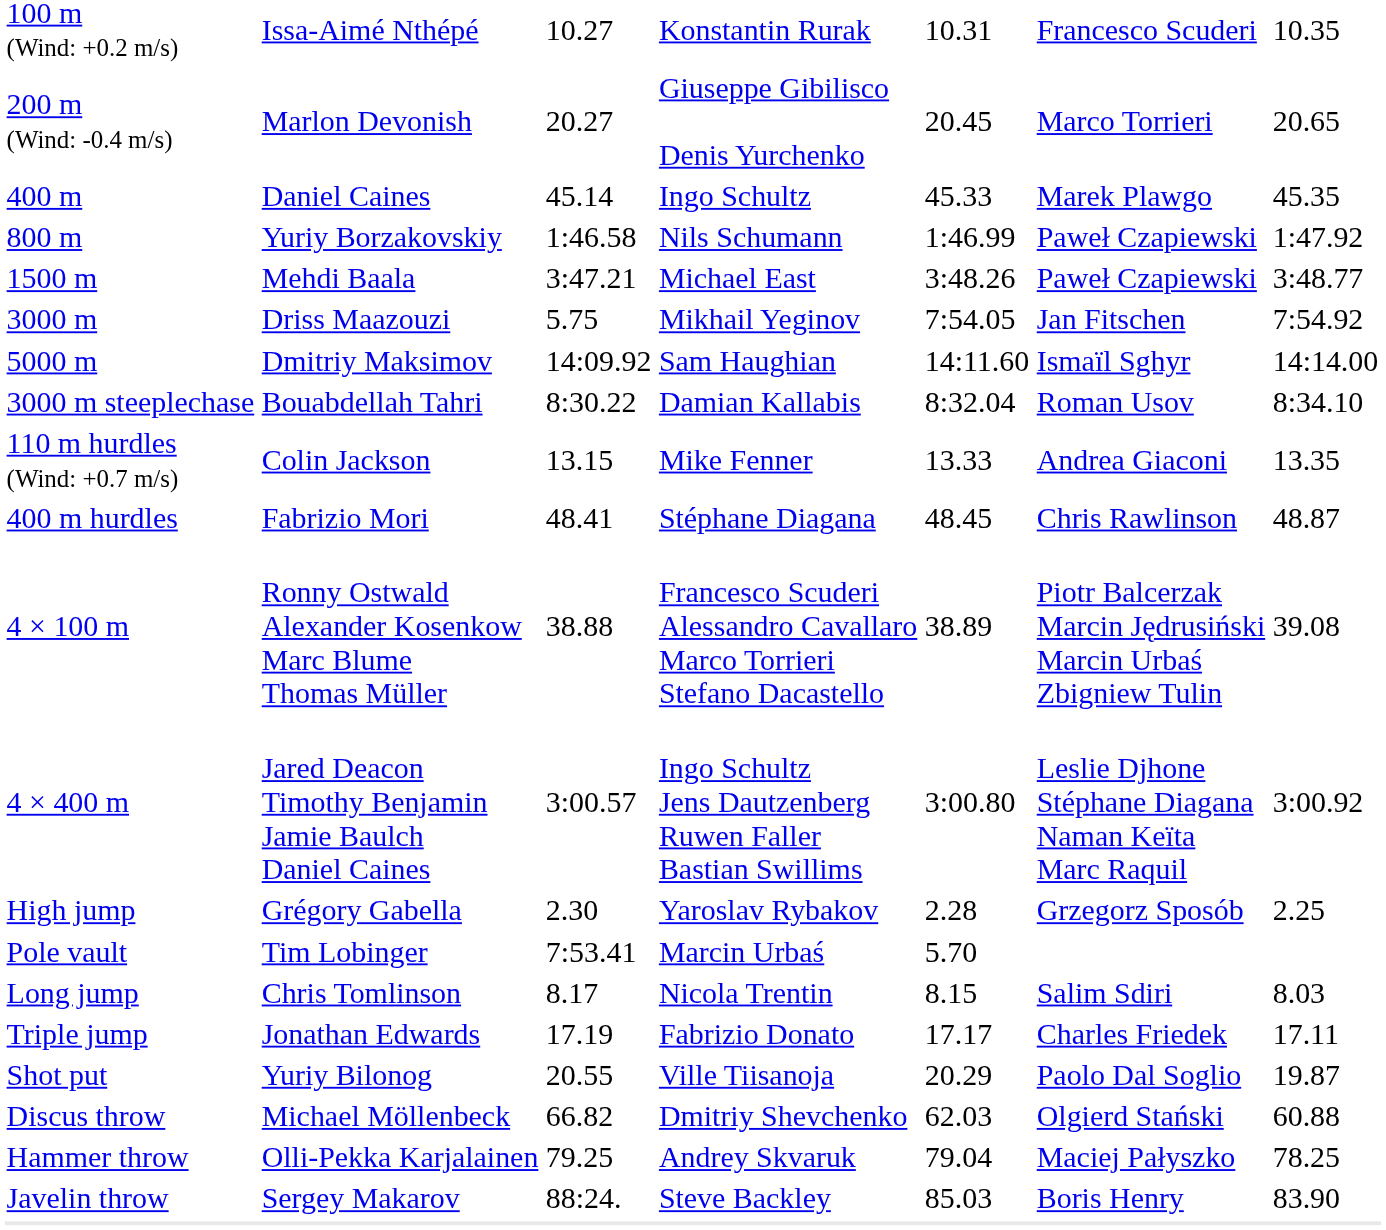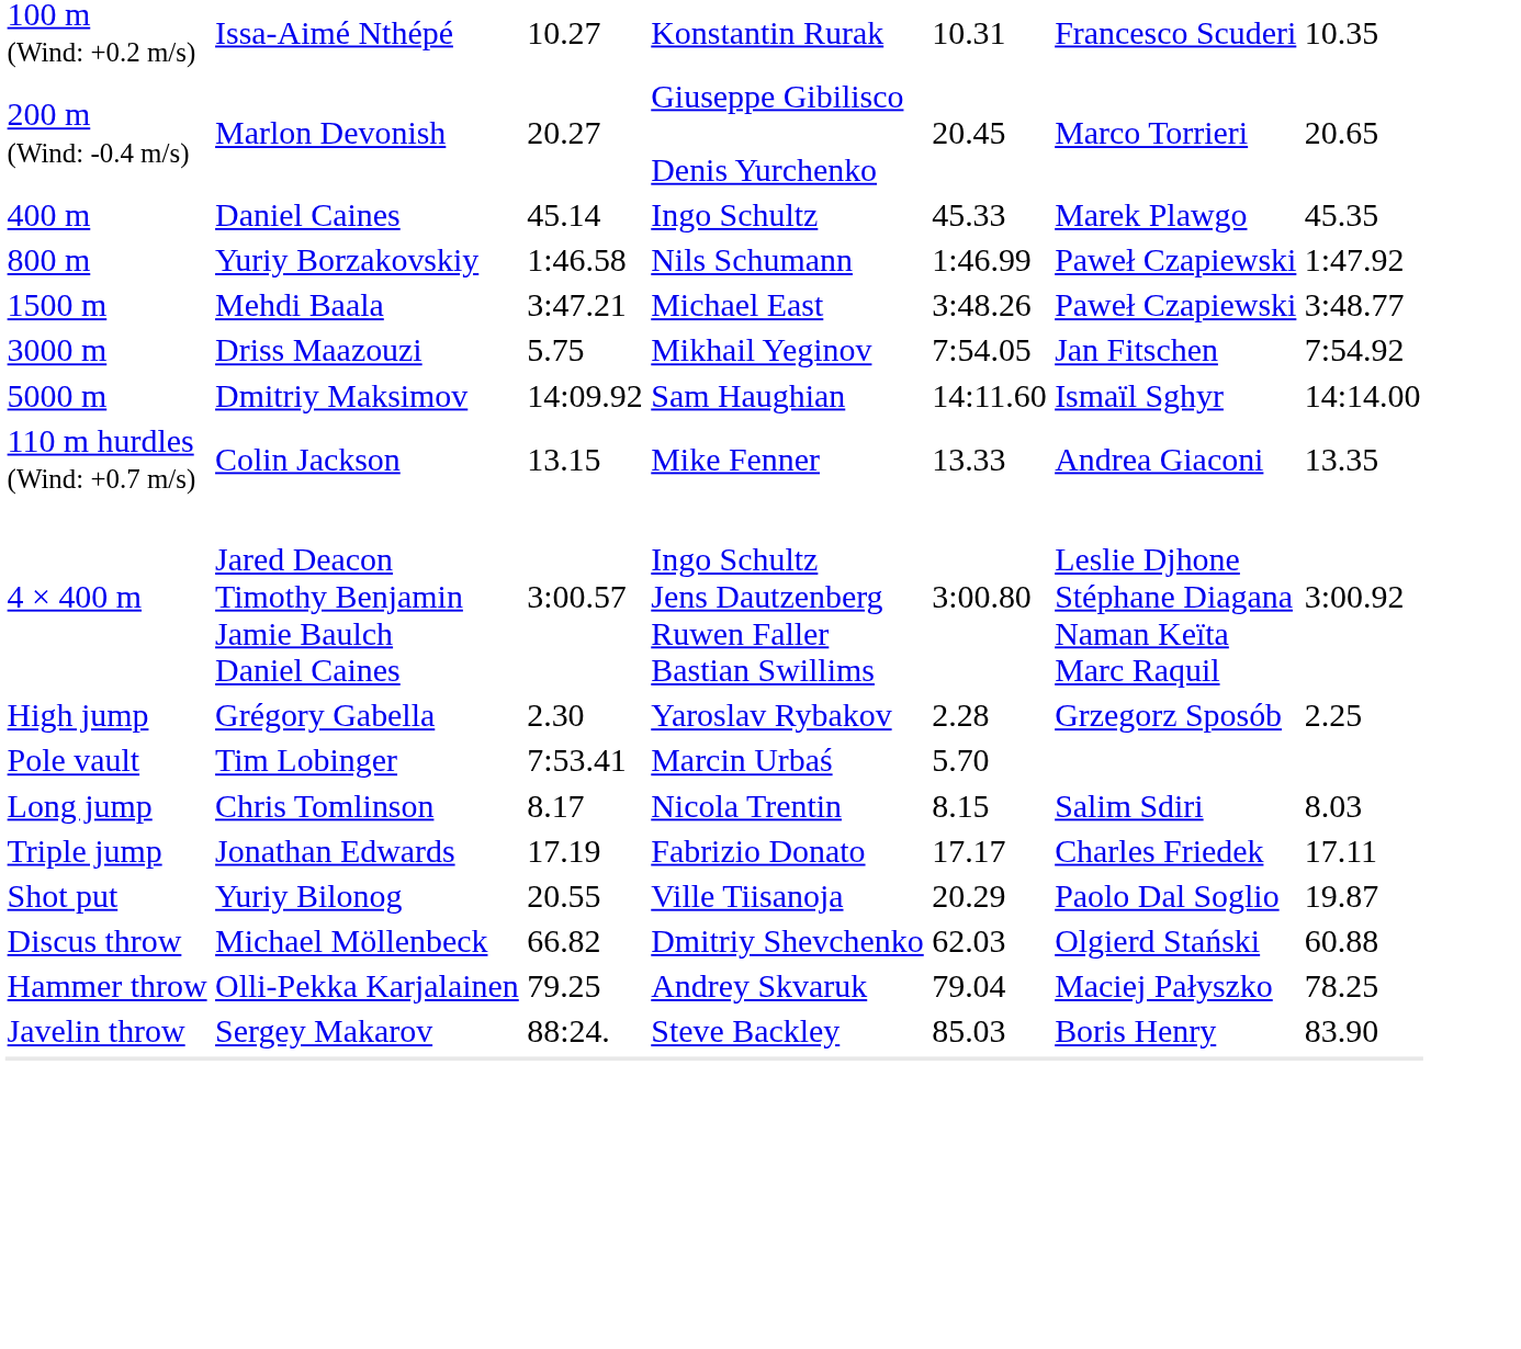 <table>
 <tr>
 <td><a href='#'>100 m</a><br><small>(Wind: +0.2 m/s)</small></td>
 <td><a href='#'>Issa-Aimé Nthépé</a><br></td>
 <td>10.27</td>
 <td><a href='#'>Konstantin Rurak</a><br></td>
 <td>10.31</td>
 <td><a href='#'>Francesco Scuderi</a><br></td>
 <td>10.35</td>
 </tr>
 <tr>
 <td><a href='#'>200 m</a><br><small>(Wind: -0.4 m/s)</small></td>
 <td><a href='#'>Marlon Devonish</a><br></td>
 <td>20.27</td>
 <td><a href='#'>Giuseppe Gibilisco</a><br><br><a href='#'>Denis Yurchenko</a><br></td>
 <td>20.45</td>
 <td><a href='#'>Marco Torrieri</a><br></td>
 <td>20.65</td>
 </tr>
 <tr>
 <td><a href='#'>400 m</a></td>
 <td><a href='#'>Daniel Caines</a><br></td>
 <td>45.14</td>
 <td><a href='#'>Ingo Schultz</a><br></td>
 <td>45.33</td>
 <td><a href='#'>Marek Plawgo</a><br></td>
 <td>45.35</td>
 </tr>
 <tr>
 <td><a href='#'>800 m</a></td>
 <td><a href='#'>Yuriy Borzakovskiy</a><br></td>
 <td>1:46.58</td>
 <td><a href='#'>Nils Schumann</a><br></td>
 <td>1:46.99</td>
 <td><a href='#'>Paweł Czapiewski</a><br></td>
 <td>1:47.92</td>
 </tr>
 <tr>
 <td><a href='#'>1500 m</a></td>
 <td><a href='#'>Mehdi Baala</a><br></td>
 <td>3:47.21</td>
 <td><a href='#'>Michael East</a><br></td>
 <td>3:48.26</td>
 <td><a href='#'>Paweł Czapiewski</a><br></td>
 <td>3:48.77</td>
 </tr>
 <tr>
 <td><a href='#'>3000 m</a></td>
 <td><a href='#'>Driss Maazouzi</a><br></td>
 <td>5.75</td>
 <td><a href='#'>Mikhail Yeginov</a><br></td>
 <td>7:54.05</td>
 <td><a href='#'>Jan Fitschen</a><br></td>
 <td>7:54.92</td>
 </tr>
 <tr>
 <td><a href='#'>5000 m</a></td>
 <td><a href='#'>Dmitriy Maksimov</a><br></td>
 <td>14:09.92</td>
 <td><a href='#'>Sam Haughian</a><br></td>
 <td>14:11.60</td>
 <td><a href='#'>Ismaïl Sghyr</a><br></td>
 <td>14:14.00</td>
 </tr>
 <tr>
-<td><a href='#'>3000 m steeplechase</a></td>
-<td><a href='#'>Bouabdellah Tahri</a><br></td>
-<td>8:30.22</td>
-<td><a href='#'>Damian Kallabis</a><br></td>
-<td>8:32.04</td>
-<td><a href='#'>Roman Usov</a><br></td>
-<td>8:34.10</td>
-</tr>
-<tr>
 <td><a href='#'>110 m hurdles</a><br><small>(Wind: +0.7 m/s)</small></td>
 <td><a href='#'>Colin Jackson</a><br></td>
 <td>13.15</td>
 <td><a href='#'>Mike Fenner</a><br></td>
 <td>13.33</td>
 <td><a href='#'>Andrea Giaconi</a><br></td>
 <td>13.35</td>
-</tr>
-<tr>
-<td><a href='#'>400 m hurdles</a></td>
-<td><a href='#'>Fabrizio Mori</a><br></td>
-<td>48.41</td>
-<td><a href='#'>Stéphane Diagana</a><br></td>
-<td>48.45</td>
-<td><a href='#'>Chris Rawlinson</a><br></td>
-<td>48.87</td>
-</tr>
-<tr>
-<td><a href='#'>4 × 100 m</a></td>
-<td><br><a href='#'>Ronny Ostwald</a><br><a href='#'>Alexander Kosenkow</a><br><a href='#'>Marc Blume</a><br><a href='#'>Thomas Müller</a></td>
-<td>38.88</td>
-<td><br><a href='#'>Francesco Scuderi</a><br><a href='#'>Alessandro Cavallaro</a><br><a href='#'>Marco Torrieri</a><br><a href='#'>Stefano Dacastello</a></td>
-<td>38.89</td>
-<td><br><a href='#'>Piotr Balcerzak</a><br><a href='#'>Marcin Jędrusiński</a><br><a href='#'>Marcin Urbaś</a><br><a href='#'>Zbigniew Tulin</a></td>
-<td>39.08</td>
 </tr>
 <tr>
 <td><a href='#'>4 × 400 m</a></td>
 <td><br><a href='#'>Jared Deacon</a><br><a href='#'>Timothy Benjamin</a><br><a href='#'>Jamie Baulch</a><br><a href='#'>Daniel Caines</a></td>
 <td>3:00.57</td>
 <td><br><a href='#'>Ingo Schultz</a><br><a href='#'>Jens Dautzenberg</a><br><a href='#'>Ruwen Faller</a><br><a href='#'>Bastian Swillims</a></td>
 <td>3:00.80</td>
 <td><br><a href='#'>Leslie Djhone</a><br><a href='#'>Stéphane Diagana</a><br><a href='#'>Naman Keïta</a><br><a href='#'>Marc Raquil</a></td>
 <td>3:00.92</td>
 </tr>
 <tr>
 <td><a href='#'>High jump</a></td>
 <td><a href='#'>Grégory Gabella</a><br></td>
 <td>2.30</td>
 <td><a href='#'>Yaroslav Rybakov</a><br></td>
 <td>2.28</td>
 <td><a href='#'>Grzegorz Sposób</a><br></td>
 <td>2.25</td>
 </tr>
 <tr>
 <td><a href='#'>Pole vault</a></td>
 <td><a href='#'>Tim Lobinger</a><br></td>
 <td>7:53.41</td>
 <td><a href='#'>Marcin Urbaś</a><br></td>
 <td>5.70</td>
 <td></td>
 </tr>
 <tr>
 <td><a href='#'>Long jump</a></td>
 <td><a href='#'>Chris Tomlinson</a><br></td>
 <td>8.17</td>
 <td><a href='#'>Nicola Trentin</a><br></td>
 <td>8.15</td>
 <td><a href='#'>Salim Sdiri</a><br></td>
 <td>8.03</td>
 </tr>
 <tr>
 <td><a href='#'>Triple jump</a></td>
 <td><a href='#'>Jonathan Edwards</a><br></td>
 <td>17.19</td>
 <td><a href='#'>Fabrizio Donato</a><br></td>
 <td>17.17</td>
 <td><a href='#'>Charles Friedek</a><br></td>
 <td>17.11</td>
 </tr>
 <tr>
 <td><a href='#'>Shot put</a></td>
 <td><a href='#'>Yuriy Bilonog</a><br></td>
 <td>20.55</td>
 <td><a href='#'>Ville Tiisanoja</a><br></td>
 <td>20.29</td>
 <td><a href='#'>Paolo Dal Soglio</a><br></td>
 <td>19.87</td>
 </tr>
 <tr>
 <td><a href='#'>Discus throw</a></td>
 <td><a href='#'>Michael Möllenbeck</a><br></td>
 <td>66.82</td>
 <td><a href='#'>Dmitriy Shevchenko</a><br></td>
 <td>62.03</td>
 <td><a href='#'>Olgierd Stański</a><br></td>
 <td>60.88</td>
 </tr>
 <tr>
 <td><a href='#'>Hammer throw</a></td>
 <td><a href='#'>Olli-Pekka Karjalainen</a><br></td>
 <td>79.25</td>
 <td><a href='#'>Andrey Skvaruk</a><br></td>
 <td>79.04</td>
 <td><a href='#'>Maciej Pałyszko</a><br></td>
 <td>78.25</td>
 </tr>
 <tr>
 <td><a href='#'>Javelin throw</a></td>
 <td><a href='#'>Sergey Makarov</a><br></td>
 <td>88:24.</td>
 <td><a href='#'>Steve Backley</a><br></td>
 <td>85.03</td>
 <td><a href='#'>Boris Henry</a><br></td>
 <td>83.90</td>
 </tr>
 <tr style="background:#e8e8e8;">
 <td colspan=7></td>
 </tr>
 </table>
